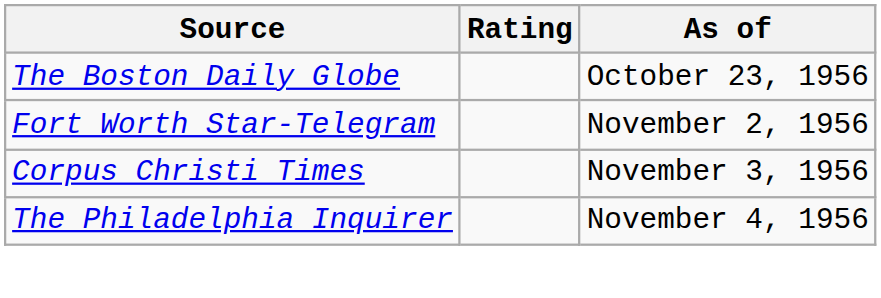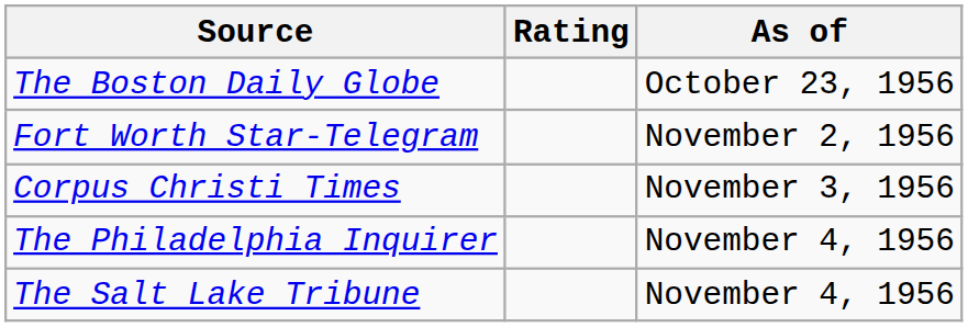 <table class="wikitable nowrap" style="text-align:center">
 <tr>
 <th>Source</th>
 <th>Rating</th>
 <th>As of</th>
 </tr>
 <tr>
 <td align="left"><em><a href='#'>The Boston Daily Globe</a></em></td>
 <td></td>
 <td>October 23, 1956</td>
 </tr>
 <tr>
 <td align="left"><em><a href='#'>Fort Worth Star-Telegram</a></em></td>
 <td></td>
 <td>November 2, 1956</td>
 </tr>
 <tr>
 <td align="left"><em><a href='#'>Corpus Christi Times</a></em></td>
 <td></td>
 <td>November 3, 1956</td>
 </tr>
 <tr>
 <td align="left"><em><a href='#'>The Philadelphia Inquirer</a></em></td>
 <td></td>
 <td>November 4, 1956</td>
 </tr>
+<tr>
+<td align="left"><em><a href='#'>The Salt Lake Tribune</a></em></td>
+<td></td>
+<td>November 4, 1956</td>
+</tr>
 </table>
